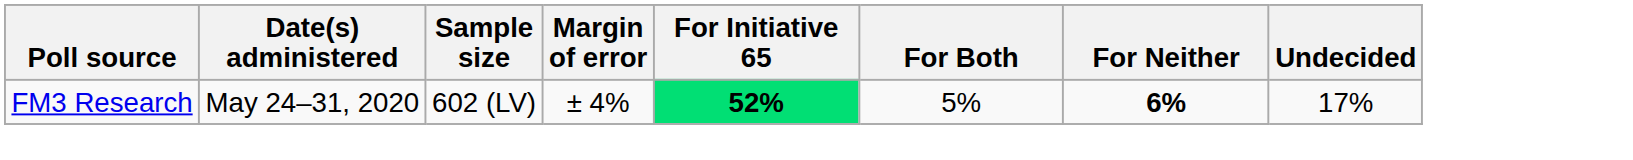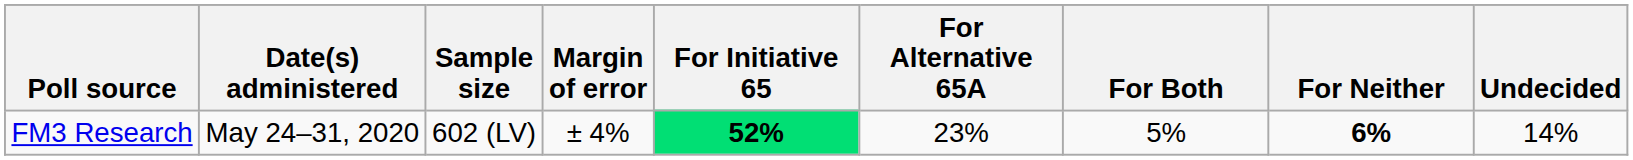 <table class="wikitable" style="font-size:90%;text-align:center;">
 <tr valign=bottom>
 <th>Poll source</th>
 <th>Date(s)<br>administered</th>
 <th>Sample<br>size</th>
 <th>Margin<br>of error</th>
 <th style="width:100px;">For Initiative 65</th>
+<th style="width:100px;">For Alternative 65A</th>
 <th style="width:100px;">For Both</th>
 <th style="width:100px;">For Neither</th>
 <th>Undecided</th>
 </tr>
 <tr>
 <td style="text-align:left;"><a href='#'>FM3 Research</a></td>
 <td>May 24–31, 2020</td>
 <td>602 (LV)</td>
 <td>± 4%</td>
 <td style="background: rgb(1,223,116);"><strong>52%</strong></td>
+<td>23%</td>
 <td>5%</td>
 <td><strong>6%</strong></td>
-<td>17%</td>
+<td>14%</td>
 </tr>
 </table>
